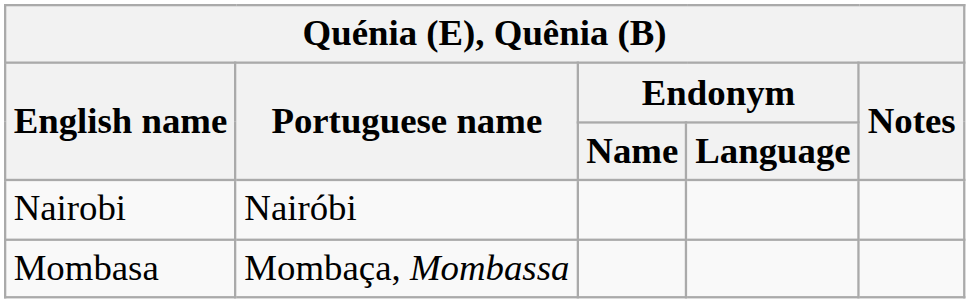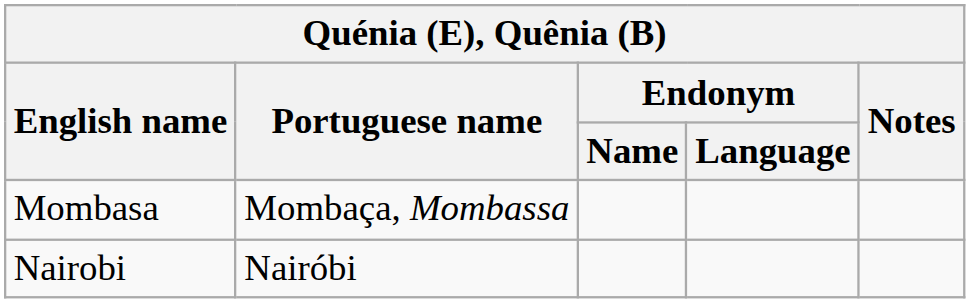 <table class="wikitable sortable">
 <tr>
 <th colspan="5"> Quénia (E), Quênia (B)</th>
 </tr>
 <tr>
 <th rowspan="2">English name</th>
 <th rowspan="2">Portuguese name</th>
 <th colspan="2">Endonym</th>
 <th rowspan="2">Notes</th>
 </tr>
 <tr>
 <th>Name</th>
 <th>Language</th>
 </tr>
 <tr>
+<td>Mombasa</td>
+<td>Mombaça, <em>Mombassa</em></td>
+<td></td>
+<td></td>
+<td></td>
+</tr>
+<tr>
 <td>Nairobi</td>
 <td>Nairóbi</td>
 <td></td>
 <td></td>
 <td></td>
 </tr>
-<tr>
-<td>Mombasa</td>
-<td>Mombaça, <em>Mombassa</em></td>
-<td></td>
-<td></td>
-<td></td>
-</tr>
 </table>
